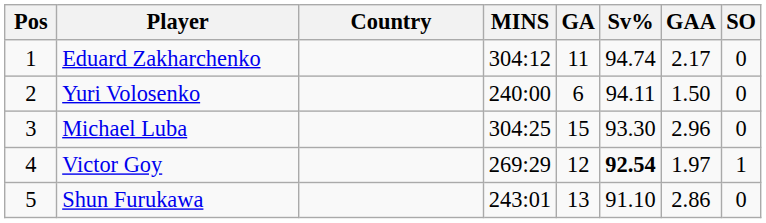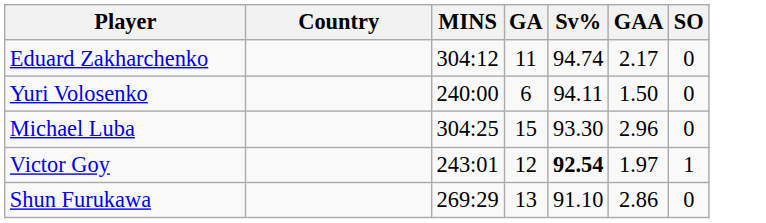 <table class="wikitable sortable" style="text-align: center;">
 <tr>
-<th width=30>Pos</th>
 <th width=165>Player</th>
 <th width=125>Country</th>
 <th width=20>MINS</th>
 <th width=20>GA</th>
 <th width=20>Sv%</th>
 <th width=20>GAA</th>
 <th width=20>SO</th>
 </tr>
 <tr>
-<td>1</td>
 <td align=left><a href='#'>Eduard Zakharchenko</a></td>
 <td align=left></td>
 <td>304:12</td>
 <td>11</td>
 <td>94.74</td>
 <td>2.17</td>
 <td>0</td>
 </tr>
 <tr>
-<td>2</td>
 <td align=left><a href='#'>Yuri Volosenko</a></td>
 <td align=left></td>
 <td>240:00</td>
 <td>6</td>
 <td>94.11</td>
 <td>1.50</td>
 <td>0</td>
 </tr>
 <tr>
-<td>3</td>
 <td align=left><a href='#'>Michael Luba</a></td>
 <td align=left></td>
 <td>304:25</td>
 <td>15</td>
 <td>93.30</td>
 <td>2.96</td>
 <td>0</td>
 </tr>
 <tr>
-<td>4</td>
 <td align=left><a href='#'>Victor Goy</a></td>
 <td align=left></td>
-<td>269:29</td>
+<td>243:01</td>
 <td>12</td>
 <td><strong>92.54</strong></td>
 <td>1.97</td>
 <td>1</td>
 </tr>
 <tr>
-<td>5</td>
 <td align=left><a href='#'>Shun Furukawa</a></td>
 <td align=left></td>
-<td>243:01</td>
+<td>269:29</td>
 <td>13</td>
 <td>91.10</td>
 <td>2.86</td>
 <td>0</td>
 </tr>
 </table>
